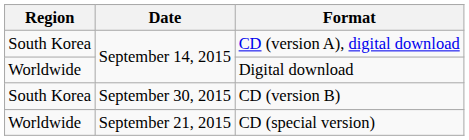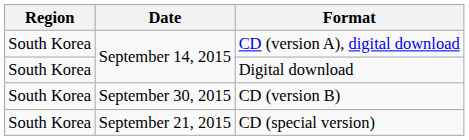 <table class="wikitable plainrowheaders">
 <tr>
 <th>Region</th>
 <th>Date</th>
 <th>Format</th>
 </tr>
 <tr>
 <td>South Korea</td>
 <td rowspan="2">September 14, 2015</td>
 <td><a href='#'>CD</a> (version A), <a href='#'>digital download</a></td>
 </tr>
 <tr>
-<td>Worldwide</td>
+<td>South Korea</td>
 <td>Digital download</td>
 </tr>
 <tr>
 <td>South Korea</td>
 <td>September 30, 2015</td>
 <td>CD (version B)</td>
 </tr>
 <tr>
-<td>Worldwide</td>
+<td>South Korea</td>
 <td>September 21, 2015</td>
 <td>CD (special version)</td>
 </tr>
 </table>
